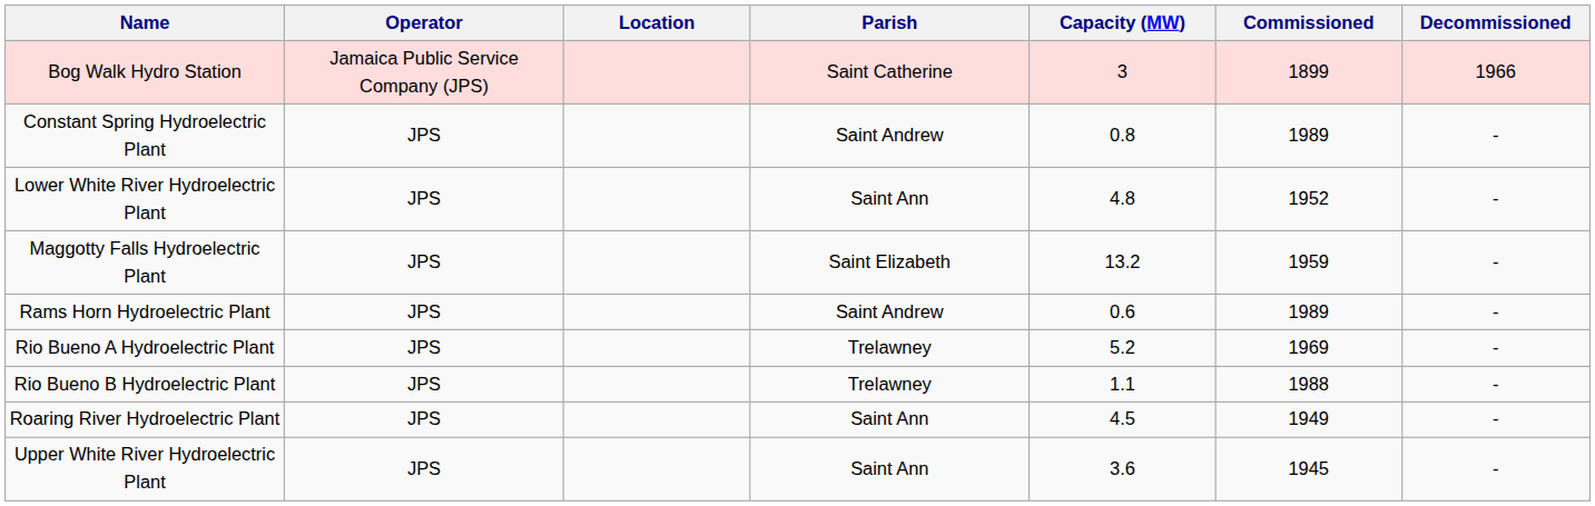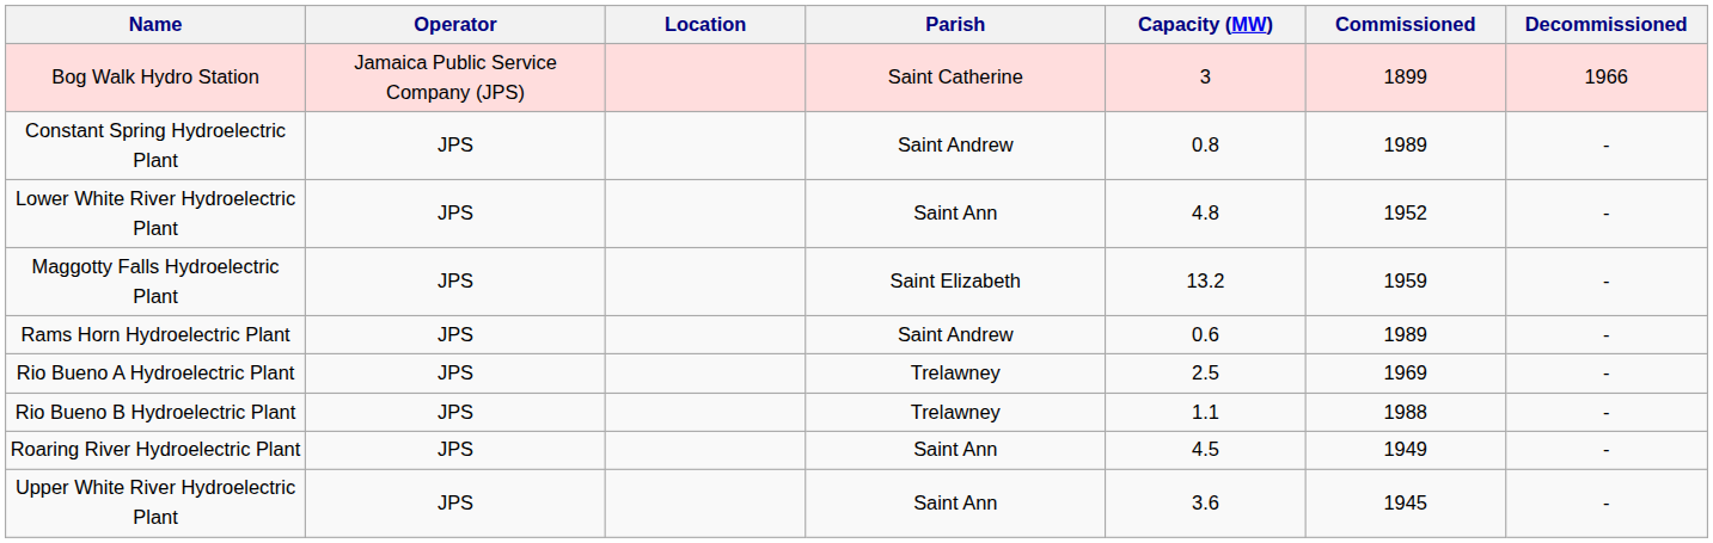 <table class="wikitable sortable" style="font-size:90%;border:0px;text-align:center;line-height:150%;">
 <tr>
 <th width="15%" height="17" style="background: #f2f2f2; color: #000080">Name</th>
 <th width="15%" height="17" style="background: #f2f2f2; color: #000080">Operator</th>
 <th class="unsortable" width="10%" height="17" style="background: #f2f2f2; color: #000080">Location</th>
 <th width="15%" height="17" style="background: #f2f2f2; color: #000080">Parish</th>
 <th width="10%" height="17" style="background: #f2f2f2; color: #000080">Capacity (<a href='#'>MW</a>)</th>
 <th width="10%" height="17" style="background: #f2f2f2; color: #000080">Commissioned</th>
 <th width="10%" height="17" style="background: #f2f2f2; color: #000080">Decommissioned</th>
 </tr>
 <tr style="background: #FFDDDD">
 <td>Bog Walk Hydro Station</td>
 <td>Jamaica Public Service Company (JPS)</td>
 <td></td>
 <td>Saint Catherine</td>
 <td>3</td>
 <td>1899</td>
 <td>1966</td>
 </tr>
 <tr>
 <td>Constant Spring Hydroelectric Plant</td>
 <td>JPS</td>
 <td></td>
 <td>Saint Andrew</td>
 <td>0.8</td>
 <td>1989</td>
 <td>-</td>
 </tr>
 <tr>
 <td>Lower White River Hydroelectric Plant</td>
 <td>JPS</td>
 <td></td>
 <td>Saint Ann</td>
 <td>4.8</td>
 <td>1952</td>
 <td>-</td>
 </tr>
 <tr>
 <td>Maggotty Falls Hydroelectric Plant</td>
 <td>JPS</td>
 <td></td>
 <td>Saint Elizabeth</td>
 <td>13.2</td>
 <td>1959</td>
 <td>-</td>
 </tr>
 <tr>
 <td>Rams Horn Hydroelectric Plant</td>
 <td>JPS</td>
 <td></td>
 <td>Saint Andrew</td>
 <td>0.6</td>
 <td>1989</td>
 <td>-</td>
 </tr>
 <tr>
 <td>Rio Bueno A Hydroelectric Plant</td>
 <td>JPS</td>
 <td></td>
 <td>Trelawney</td>
-<td>5.2</td>
+<td>2.5</td>
 <td>1969</td>
 <td>-</td>
 </tr>
 <tr>
 <td>Rio Bueno B Hydroelectric Plant</td>
 <td>JPS</td>
 <td></td>
 <td>Trelawney</td>
 <td>1.1</td>
 <td>1988</td>
 <td>-</td>
 </tr>
 <tr>
 <td>Roaring River Hydroelectric Plant</td>
 <td>JPS</td>
 <td></td>
 <td>Saint Ann</td>
 <td>4.5</td>
 <td>1949</td>
 <td>-</td>
 </tr>
 <tr>
 <td>Upper White River Hydroelectric Plant</td>
 <td>JPS</td>
 <td></td>
 <td>Saint Ann</td>
 <td>3.6</td>
 <td>1945</td>
 <td>-</td>
 </tr>
 </table>
